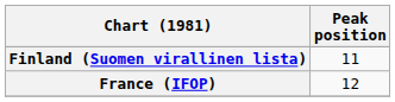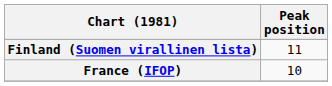 <table class="wikitable sortable plainrowheaders" style="text-align:center">
 <tr>
 <th>Chart (1981)</th>
 <th>Peak<br>position</th>
 </tr>
 <tr>
 </tr>
 <tr>
 <th scope="row">Finland (<a href='#'>Suomen virallinen lista</a>)</th>
 <td>11</td>
 </tr>
 <tr>
 <th scope="row">France (<a href='#'>IFOP</a>)</th>
-<td>12</td>
+<td>10</td>
 </tr>
 <tr>
 </tr>
 <tr>
 </tr>
 <tr>
 </tr>
 <tr>
 </tr>
 <tr>
 </tr>
 <tr>
 </tr>
 <tr>
 </tr>
 </table>
